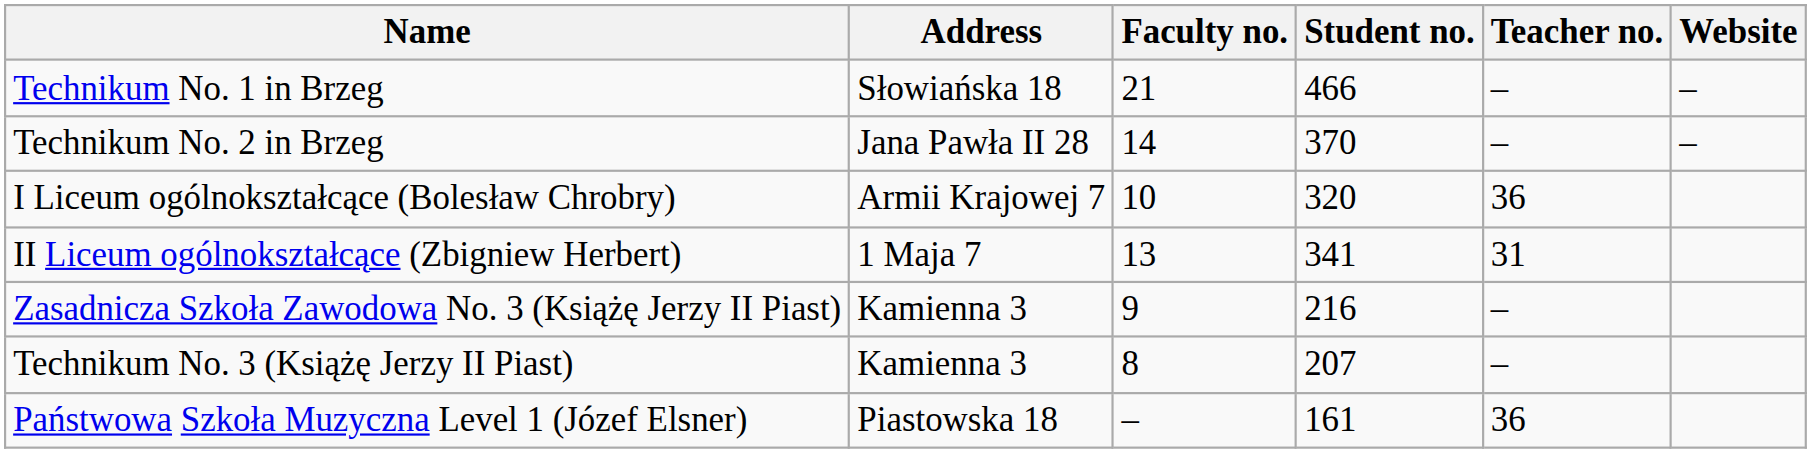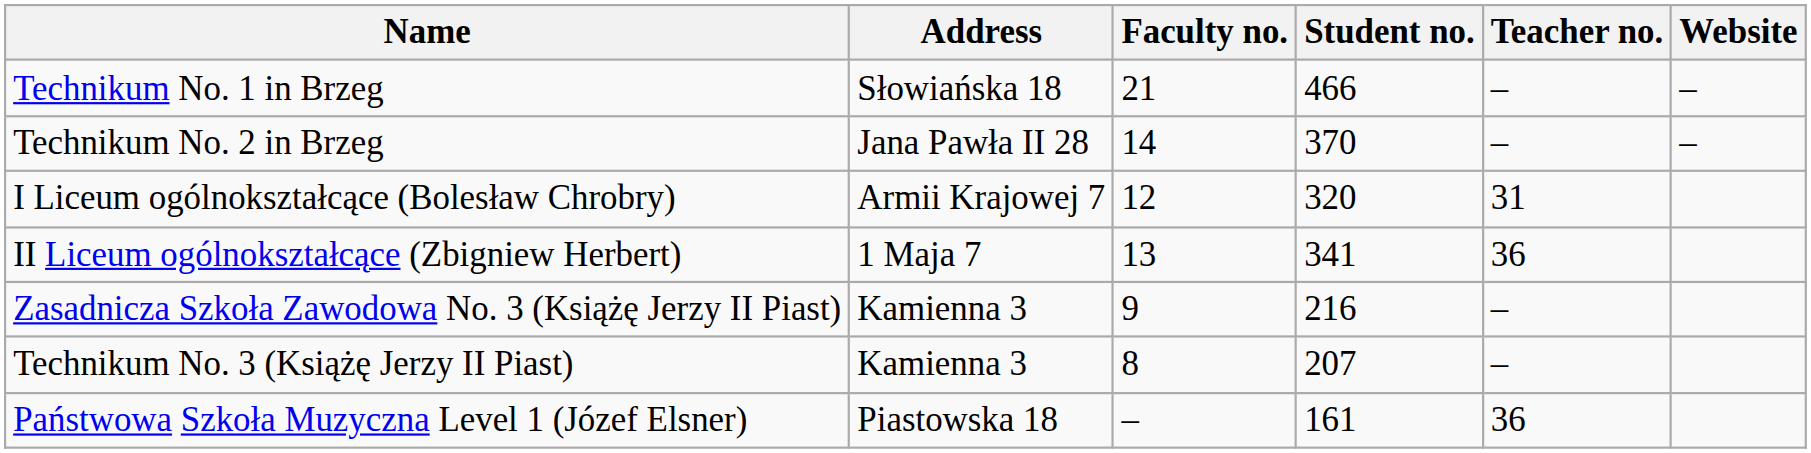 <table class=wikitable>
 <tr>
 <th>Name</th>
 <th>Address</th>
 <th>Faculty no.</th>
 <th>Student no.</th>
 <th>Teacher no.</th>
 <th>Website</th>
 </tr>
 <tr>
 <td><a href='#'>Technikum</a> No. 1 in Brzeg</td>
 <td>Słowiańska 18</td>
 <td>21</td>
 <td>466</td>
 <td>–</td>
 <td>–</td>
 </tr>
 <tr>
 <td>Technikum No. 2 in Brzeg</td>
 <td>Jana Pawła II 28</td>
 <td>14</td>
 <td>370</td>
 <td>–</td>
 <td>–</td>
 </tr>
 <tr>
 <td>I Liceum ogólnokształcące (Bolesław Chrobry)</td>
 <td>Armii Krajowej 7</td>
-<td>10</td>
+<td>12</td>
 <td>320</td>
-<td>36</td>
+<td>31</td>
 <td></td>
 </tr>
 <tr>
 <td>II <a href='#'>Liceum ogólnokształcące</a> (Zbigniew Herbert)</td>
 <td>1 Maja 7</td>
 <td>13</td>
 <td>341</td>
-<td>31</td>
+<td>36</td>
 <td></td>
 </tr>
 <tr>
 <td><a href='#'>Zasadnicza Szkoła Zawodowa</a> No. 3 (Książę Jerzy II Piast)</td>
 <td>Kamienna 3</td>
 <td>9</td>
 <td>216</td>
 <td>–</td>
 <td></td>
 </tr>
 <tr>
 <td>Technikum No. 3 (Książę Jerzy II Piast)</td>
 <td>Kamienna 3</td>
 <td>8</td>
 <td>207</td>
 <td>–</td>
 <td></td>
 </tr>
 <tr>
 <td><a href='#'>Państwowa</a> <a href='#'>Szkoła Muzyczna</a> Level 1 (Józef Elsner)</td>
 <td>Piastowska 18</td>
 <td>–</td>
 <td>161</td>
 <td>36</td>
 <td></td>
 </tr>
 </table>
